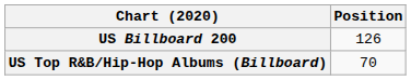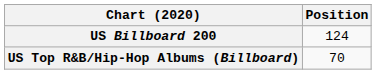 <table class="wikitable plainrowheaders" style="text-align:center">
 <tr>
 <th scope="col">Chart (2020)</th>
 <th scope="col">Position</th>
 </tr>
 <tr>
 <th scope="row">US <em>Billboard</em> 200</th>
-<td>126</td>
+<td>124</td>
 </tr>
 <tr>
 <th scope="row">US Top R&B/Hip-Hop Albums (<em>Billboard</em>)</th>
 <td>70</td>
 </tr>
 </table>
